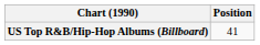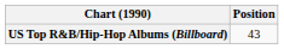 <table class="wikitable plainrowheaders" style="text-align:center">
 <tr>
 <th scope="col">Chart (1990)</th>
 <th scope="col">Position</th>
 </tr>
 <tr>
 <th scope="row">US Top R&B/Hip-Hop Albums (<em>Billboard</em>)</th>
-<td>41</td>
+<td>43</td>
 </tr>
 </table>
